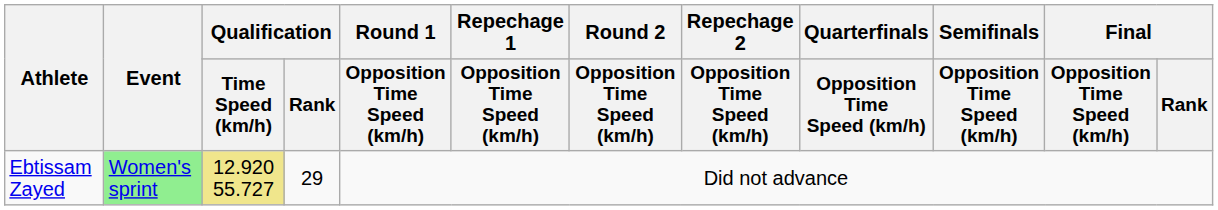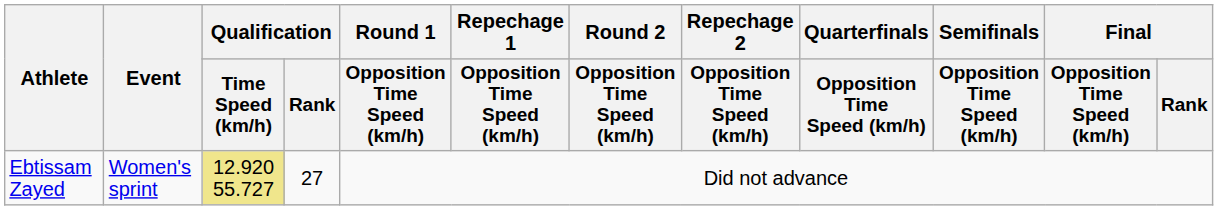 <table class="wikitable" style="font-size:90%">
 <tr>
 <th rowspan=2>Athlete</th>
 <th rowspan=2>Event</th>
 <th colspan=2>Qualification</th>
 <th>Round 1</th>
 <th>Repechage 1</th>
 <th>Round 2</th>
 <th>Repechage 2</th>
 <th>Quarterfinals</th>
 <th>Semifinals</th>
 <th colspan=2>Final</th>
 </tr>
 <tr style="font-size:95%">
 <th>Time<br>Speed (km/h)</th>
 <th>Rank</th>
 <th>Opposition<br>Time<br>Speed (km/h)</th>
 <th>Opposition<br>Time<br>Speed (km/h)</th>
 <th>Opposition<br>Time<br>Speed (km/h)</th>
 <th>Opposition<br>Time<br>Speed (km/h)</th>
 <th>Opposition<br>Time<br>Speed (km/h)</th>
 <th>Opposition<br>Time<br>Speed (km/h)</th>
 <th>Opposition<br>Time<br>Speed (km/h)</th>
 <th>Rank</th>
 </tr>
 <tr align=center>
 <td align=left><a href='#'>Ebtissam Zayed</a></td>
-<td align=left style="background: lightgreen;"><a href='#'>Women's sprint</a></td>
+<td align=left><a href='#'>Women's sprint</a></td>
 <td style="background: khaki;">12.920<br>55.727</td>
-<td>29</td>
+<td>27</td>
 <td colspan=8>Did not advance</td>
 </tr>
 </table>
